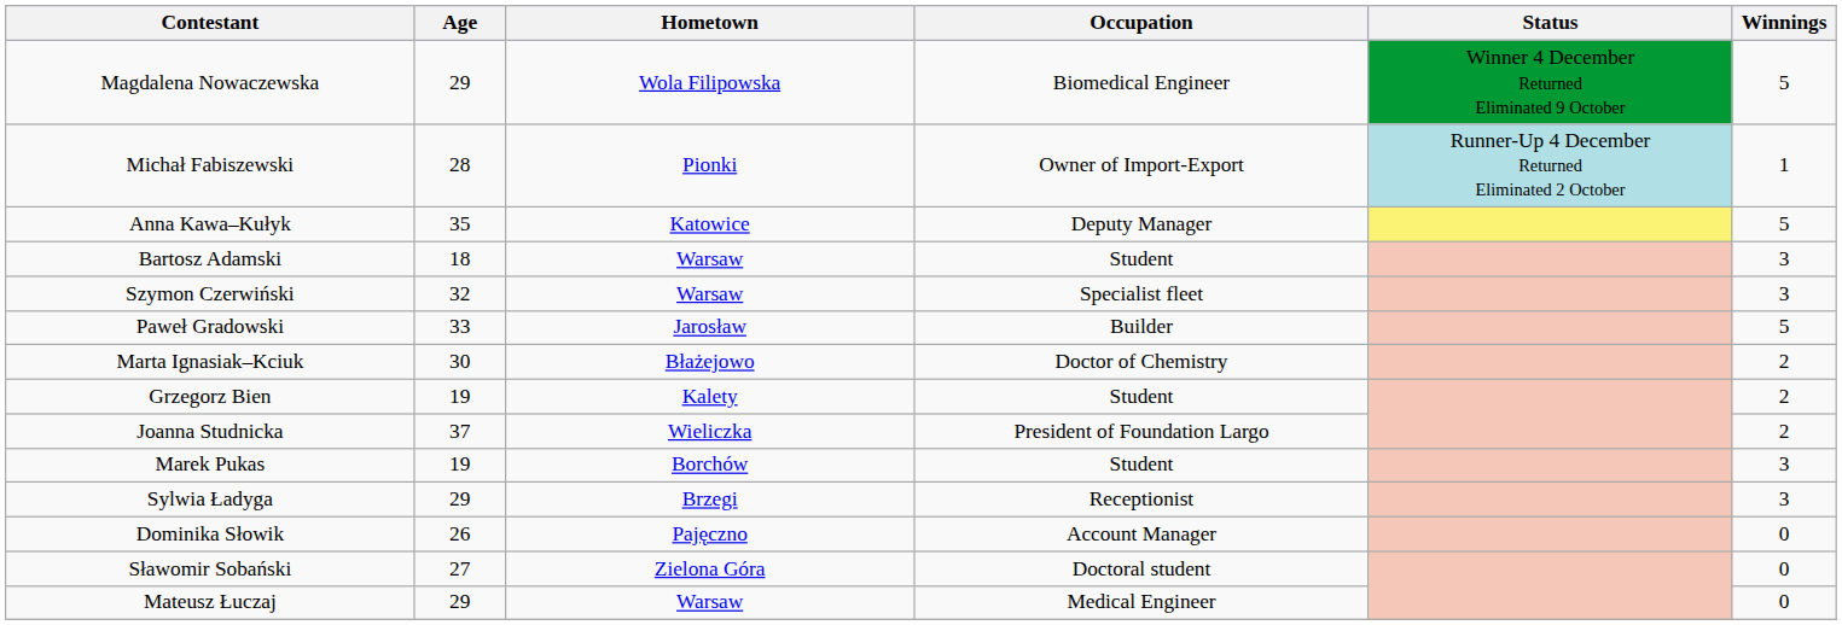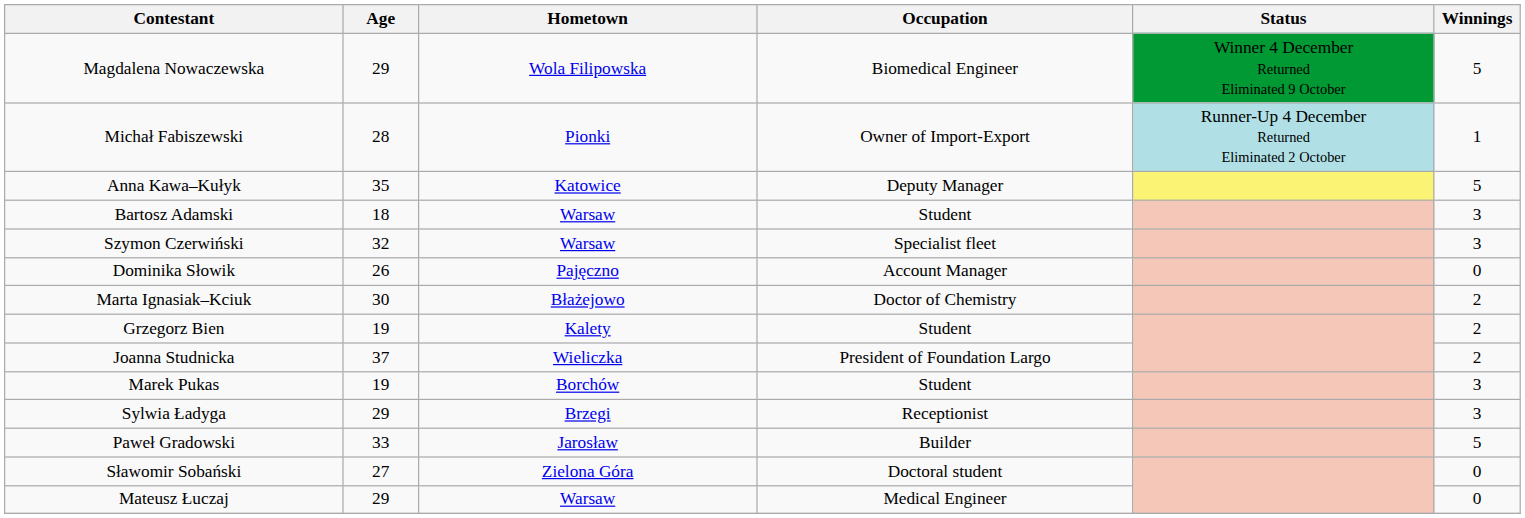 <table class="wikitable sortable" style="text-align:center; font-size:90%; border-collapse:collapse; width:100%;">
 <tr style="background:#C1D8FF;">
 <th style="width:18%;">Contestant</th>
 <th style="width:4%;">Age</th>
 <th style="width:18%;">Hometown</th>
 <th style="width:20%;">Occupation</th>
 <th style="width:16%;">Status</th>
 <th style="width:2%;">Winnings</th>
 </tr>
 <tr>
 <td>Magdalena Nowaczewska</td>
 <td>29</td>
 <td><a href='#'>Wola Filipowska</a></td>
 <td>Biomedical Engineer</td>
 <td style="background:#093;"><span>Winner 4 December<br><small>Returned <br>Eliminated 9 October</small></span></td>
 <td>5</td>
 </tr>
 <tr>
 <td>Michał Fabiszewski</td>
 <td>28</td>
 <td><a href='#'>Pionki</a></td>
 <td>Owner of Import-Export</td>
 <td style="background:#B0E0E6;">Runner-Up 4 December<br><small>Returned <br>Eliminated 2 October</small></td>
 <td>1</td>
 </tr>
 <tr>
 <td>Anna Kawa–Kułyk</td>
 <td>35</td>
 <td><a href='#'>Katowice</a></td>
 <td>Deputy Manager</td>
 <td style="background:#fbf373; text-align:center;" rowspan="1"></td>
 <td>5</td>
 </tr>
 <tr>
 <td>Bartosz Adamski</td>
 <td>18</td>
 <td><a href='#'>Warsaw</a></td>
 <td>Student</td>
 <td style="background:#f4c7b8; text-align:center;" rowspan="1"></td>
 <td>3</td>
 </tr>
 <tr>
 <td>Szymon Czerwiński</td>
 <td>32</td>
 <td><a href='#'>Warsaw</a></td>
 <td>Specialist fleet</td>
 <td style="background:#f4c7b8; text-align:center;" rowspan="1"></td>
 <td>3</td>
 </tr>
 <tr>
-<td>Paweł Gradowski</td>
-<td>33</td>
-<td><a href='#'>Jarosław</a></td>
-<td>Builder</td>
+<td>Dominika Słowik</td>
+<td>26</td>
+<td><a href='#'>Pajęczno</a></td>
+<td>Account Manager</td>
 <td style="background:#f4c7b8; text-align:center;" rowspan="1"></td>
-<td>5</td>
+<td>0</td>
 </tr>
 <tr>
 <td>Marta Ignasiak–Kciuk</td>
 <td>30</td>
 <td><a href='#'>Błażejowo</a></td>
 <td>Doctor of Chemistry</td>
 <td style="background:#f4c7b8; text-align:center;" rowspan="1"></td>
 <td>2</td>
 </tr>
 <tr>
 <td>Grzegorz Bien</td>
 <td>19</td>
 <td><a href='#'>Kalety</a></td>
 <td>Student</td>
 <td style="background:#f4c7b8; text-align:center;" rowspan="2"></td>
 <td>2</td>
 </tr>
 <tr>
 <td>Joanna Studnicka</td>
 <td>37</td>
 <td><a href='#'>Wieliczka</a></td>
 <td>President of Foundation Largo</td>
 <td>2</td>
 </tr>
 <tr>
 <td>Marek Pukas</td>
 <td>19</td>
 <td><a href='#'>Borchów</a></td>
 <td>Student</td>
 <td style="background:#f4c7b8; text-align:center;" rowspan="1"></td>
 <td>3</td>
 </tr>
 <tr>
 <td>Sylwia Ładyga</td>
 <td>29</td>
 <td><a href='#'>Brzegi</a></td>
 <td>Receptionist</td>
 <td style="background:#f4c7b8; text-align:center;" rowspan="1"></td>
 <td>3</td>
 </tr>
 <tr>
-<td>Dominika Słowik</td>
-<td>26</td>
-<td><a href='#'>Pajęczno</a></td>
-<td>Account Manager</td>
+<td>Paweł Gradowski</td>
+<td>33</td>
+<td><a href='#'>Jarosław</a></td>
+<td>Builder</td>
 <td style="background:#f4c7b8; text-align:center;" rowspan="1"></td>
-<td>0</td>
+<td>5</td>
 </tr>
 <tr>
 <td>Sławomir Sobański</td>
 <td>27</td>
 <td><a href='#'>Zielona Góra</a></td>
 <td>Doctoral student</td>
 <td style="background:#f4c7b8; text-align:center;" rowspan="2"></td>
 <td>0</td>
 </tr>
 <tr>
 <td>Mateusz Łuczaj</td>
 <td>29</td>
 <td><a href='#'>Warsaw</a></td>
 <td>Medical Engineer</td>
 <td>0</td>
 </tr>
 <tr>
 </tr>
 </table>
